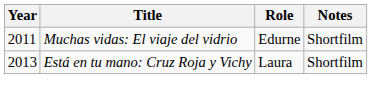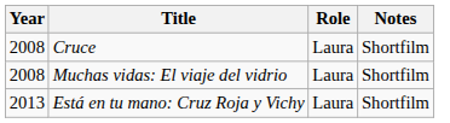 <table class="wikitable sortable">
 <tr>
 <th>Year</th>
 <th>Title</th>
 <th>Role</th>
 <th>Notes</th>
 </tr>
 <tr>
-<td>2011</td>
+<td>2008</td>
+<td><em>Cruce</em></td>
+<td>Laura</td>
+<td>Shortfilm</td>
+</tr>
+<tr>
+<td>2008</td>
 <td><em>Muchas vidas: El viaje del vidrio</em></td>
-<td>Edurne</td>
+<td>Laura</td>
 <td>Shortfilm</td>
 </tr>
 <tr>
 <td>2013</td>
 <td><em>Está en tu mano: Cruz Roja y Vichy</em></td>
 <td>Laura</td>
 <td>Shortfilm</td>
 </tr>
 </table>
